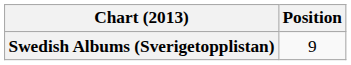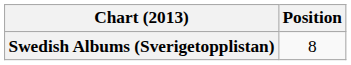 <table class="wikitable plainrowheaders">
 <tr>
 <th>Chart (2013)</th>
 <th>Position</th>
 </tr>
 <tr>
 <th scope="row">Swedish Albums (Sverigetopplistan)</th>
-<td style="text-align:center;">9</td>
+<td style="text-align:center;">8</td>
 </tr>
 </table>
